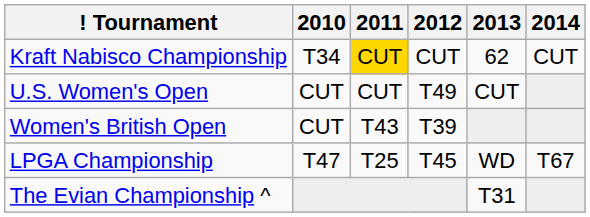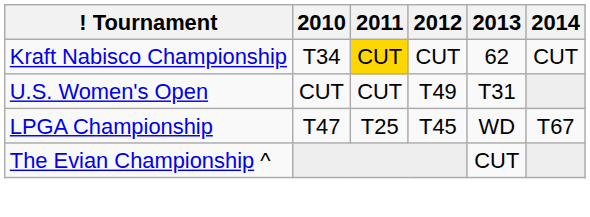 <table class="wikitable" style="font-size:95%;text-align:center;">
 <tr>
 <th>! Tournament</th>
 <th>2010</th>
 <th>2011</th>
 <th>2012</th>
 <th>2013</th>
 <th>2014</th>
 </tr>
 <tr>
 <td align=left><a href='#'>Kraft Nabisco Championship</a></td>
 <td>T34</td>
 <td style="background: gold;">CUT</td>
 <td>CUT</td>
 <td>62</td>
 <td>CUT</td>
 </tr>
 <tr>
 <td align=left><a href='#'>U.S. Women's Open</a></td>
 <td>CUT</td>
 <td>CUT</td>
 <td>T49</td>
-<td>CUT</td>
-<td style="background:#eeeeee;"></td>
-</tr>
-<tr>
-<td align=left><a href='#'>Women's British Open</a></td>
-<td>CUT</td>
-<td>T43</td>
-<td>T39</td>
-<td style="background:#eeeeee;"></td>
+<td>T31</td>
 <td style="background:#eeeeee;"></td>
 </tr>
 <tr>
 <td align=left><a href='#'>LPGA Championship</a></td>
 <td>T47</td>
 <td>T25</td>
 <td>T45</td>
 <td>WD</td>
 <td>T67</td>
 </tr>
 <tr>
 <td align=left><a href='#'>The Evian Championship</a> ^</td>
 <td style="background:#eeeeee;" colspan=3></td>
-<td>T31</td>
+<td>CUT</td>
 <td style="background:#eeeeee;"></td>
 </tr>
 </table>
